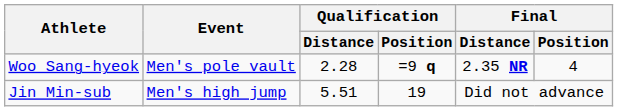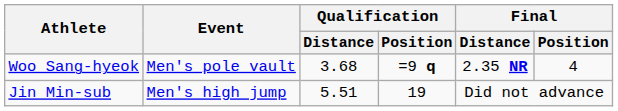 <table class="wikitable" style="font-size:90%">
 <tr>
 <th rowspan="2">Athlete</th>
 <th rowspan="2">Event</th>
 <th colspan="2">Qualification</th>
 <th colspan="2">Final</th>
 </tr>
 <tr style="font-size:95%">
 <th>Distance</th>
 <th>Position</th>
 <th>Distance</th>
 <th>Position</th>
 </tr>
 <tr style="text-align:center">
 <td style="text-align:left"><a href='#'>Woo Sang-hyeok</a></td>
 <td style="text-align:left"><a href='#'>Men's pole vault</a></td>
-<td>2.28</td>
+<td>3.68</td>
 <td>=9 <strong>q</strong></td>
 <td>2.35 <strong><a href='#'>NR</a></strong></td>
 <td>4</td>
 </tr>
 <tr style="text-align:center">
 <td style="text-align:left"><a href='#'>Jin Min-sub</a></td>
 <td style="text-align:left"><a href='#'>Men's high jump</a></td>
 <td>5.51</td>
 <td>19</td>
 <td colspan=2>Did not advance</td>
 </tr>
 </table>
